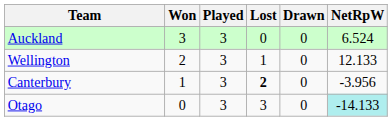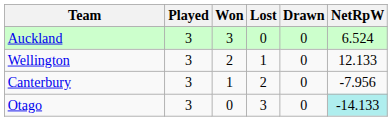 <table class="wikitable" style="text-align:center;">
 <tr>
 <th width=175>Team</th>
+<th style="width:30px;" abbr="Played">Played</th>
 <th style="width:30px;" abbr="Won">Won</th>
-<th style="width:30px;" abbr="Played">Played</th>
 <th style="width:30px;" abbr="Lost">Lost</th>
 <th style="width:30px;" abbr="Drawn">Drawn</th>
 <th style="width:30px;" abbr="NetRpW">NetRpW</th>
 </tr>
 <tr style="background:#cfc">
 <td style="text-align:left;"><a href='#'>Auckland</a></td>
 <td>3</td>
 <td>3</td>
 <td>0</td>
 <td>0</td>
 <td>6.524</td>
 </tr>
 <tr>
 <td style="text-align:left;"><a href='#'>Wellington</a></td>
+<td>3</td>
 <td>2</td>
-<td>3</td>
 <td>1</td>
 <td>0</td>
 <td>12.133</td>
 </tr>
 <tr>
 <td style="text-align:left;"><a href='#'>Canterbury</a></td>
+<td>3</td>
 <td>1</td>
-<td>3</td>
-<td><strong>2</strong></td>
+<td>2</td>
 <td>0</td>
-<td>-3.956</td>
+<td>-7.956</td>
 </tr>
 <tr>
 <td style="text-align:left;"><a href='#'>Otago</a></td>
+<td>3</td>
 <td>0</td>
-<td>3</td>
 <td>3</td>
 <td>0</td>
 <td style="background: paleturquoise;">-14.133</td>
 </tr>
 </table>
